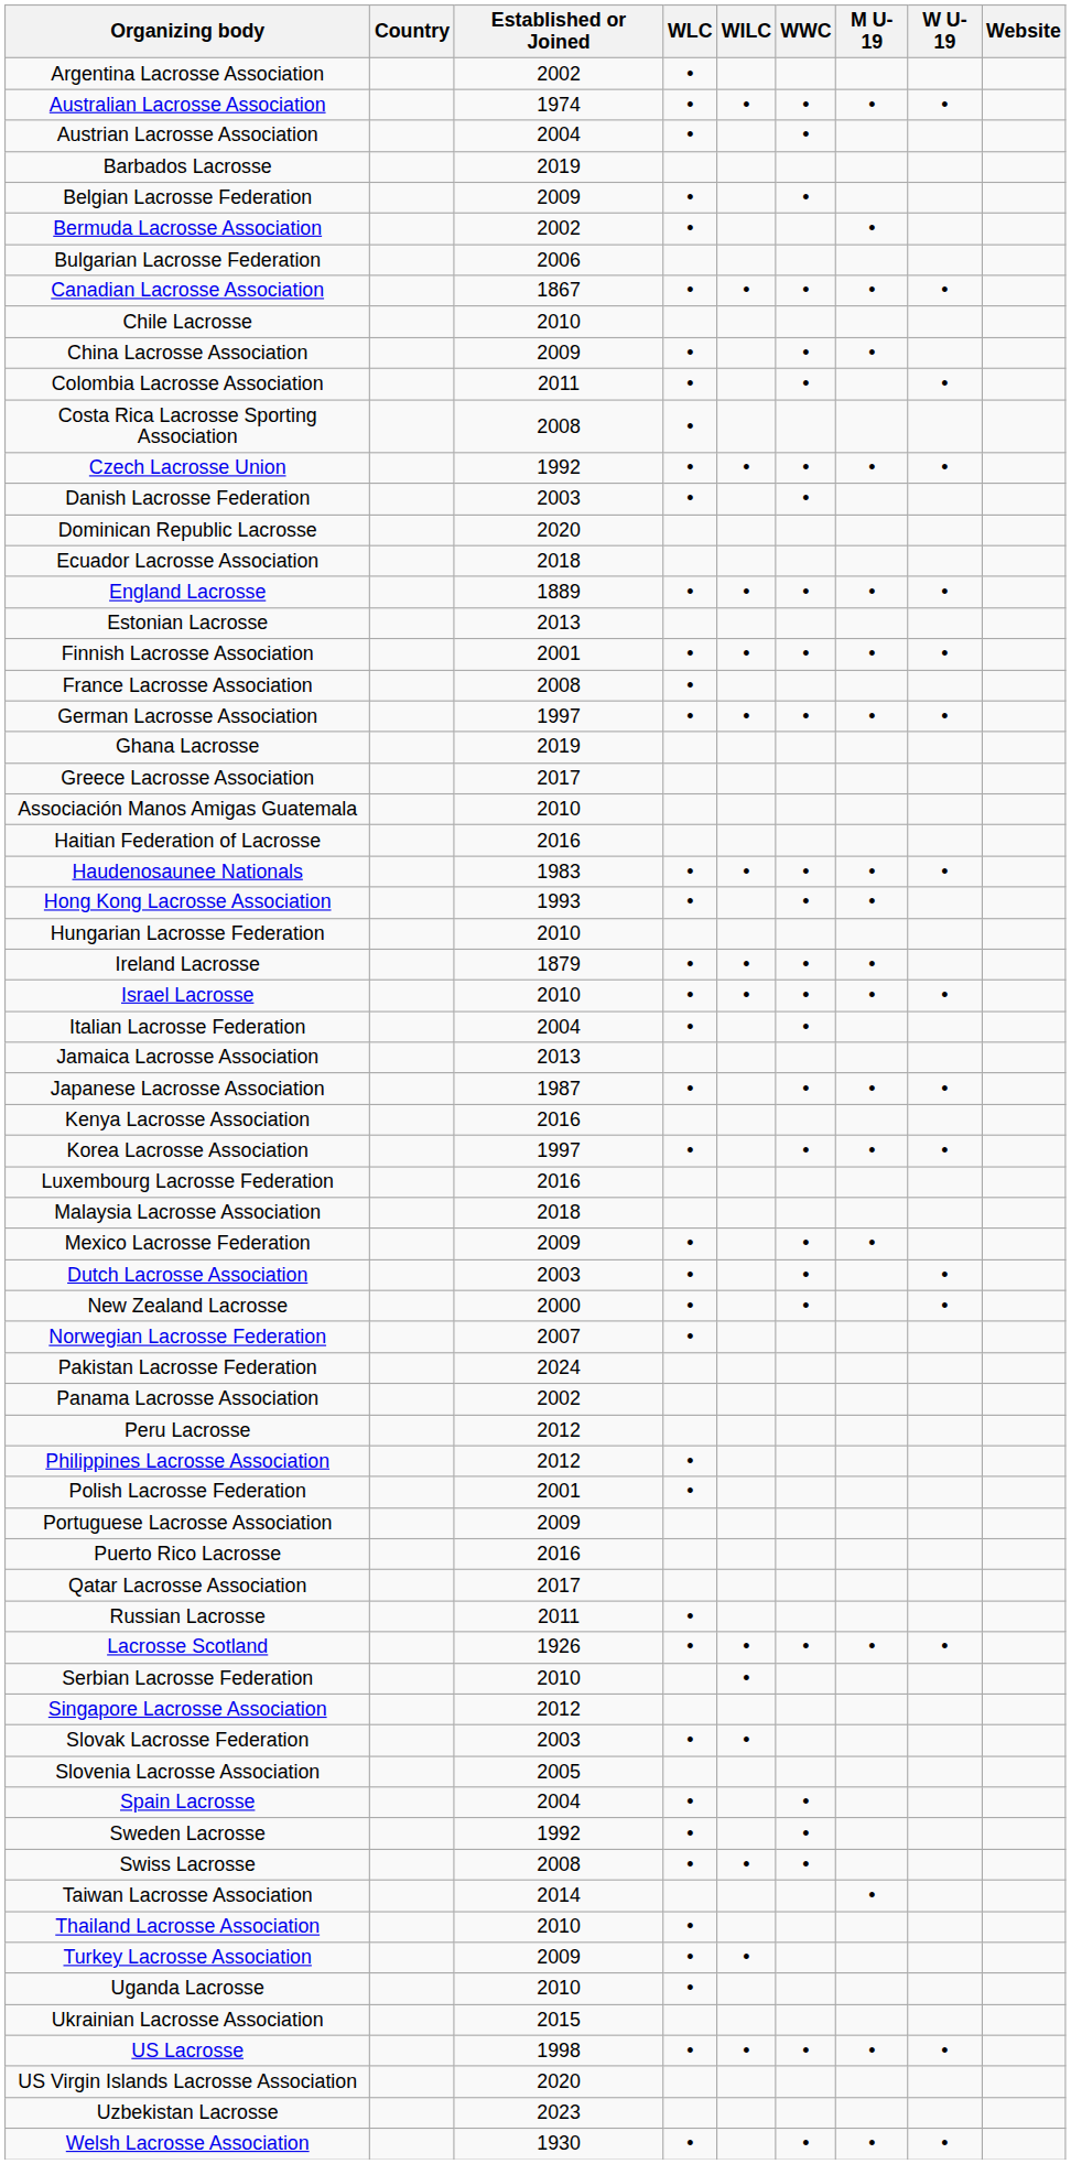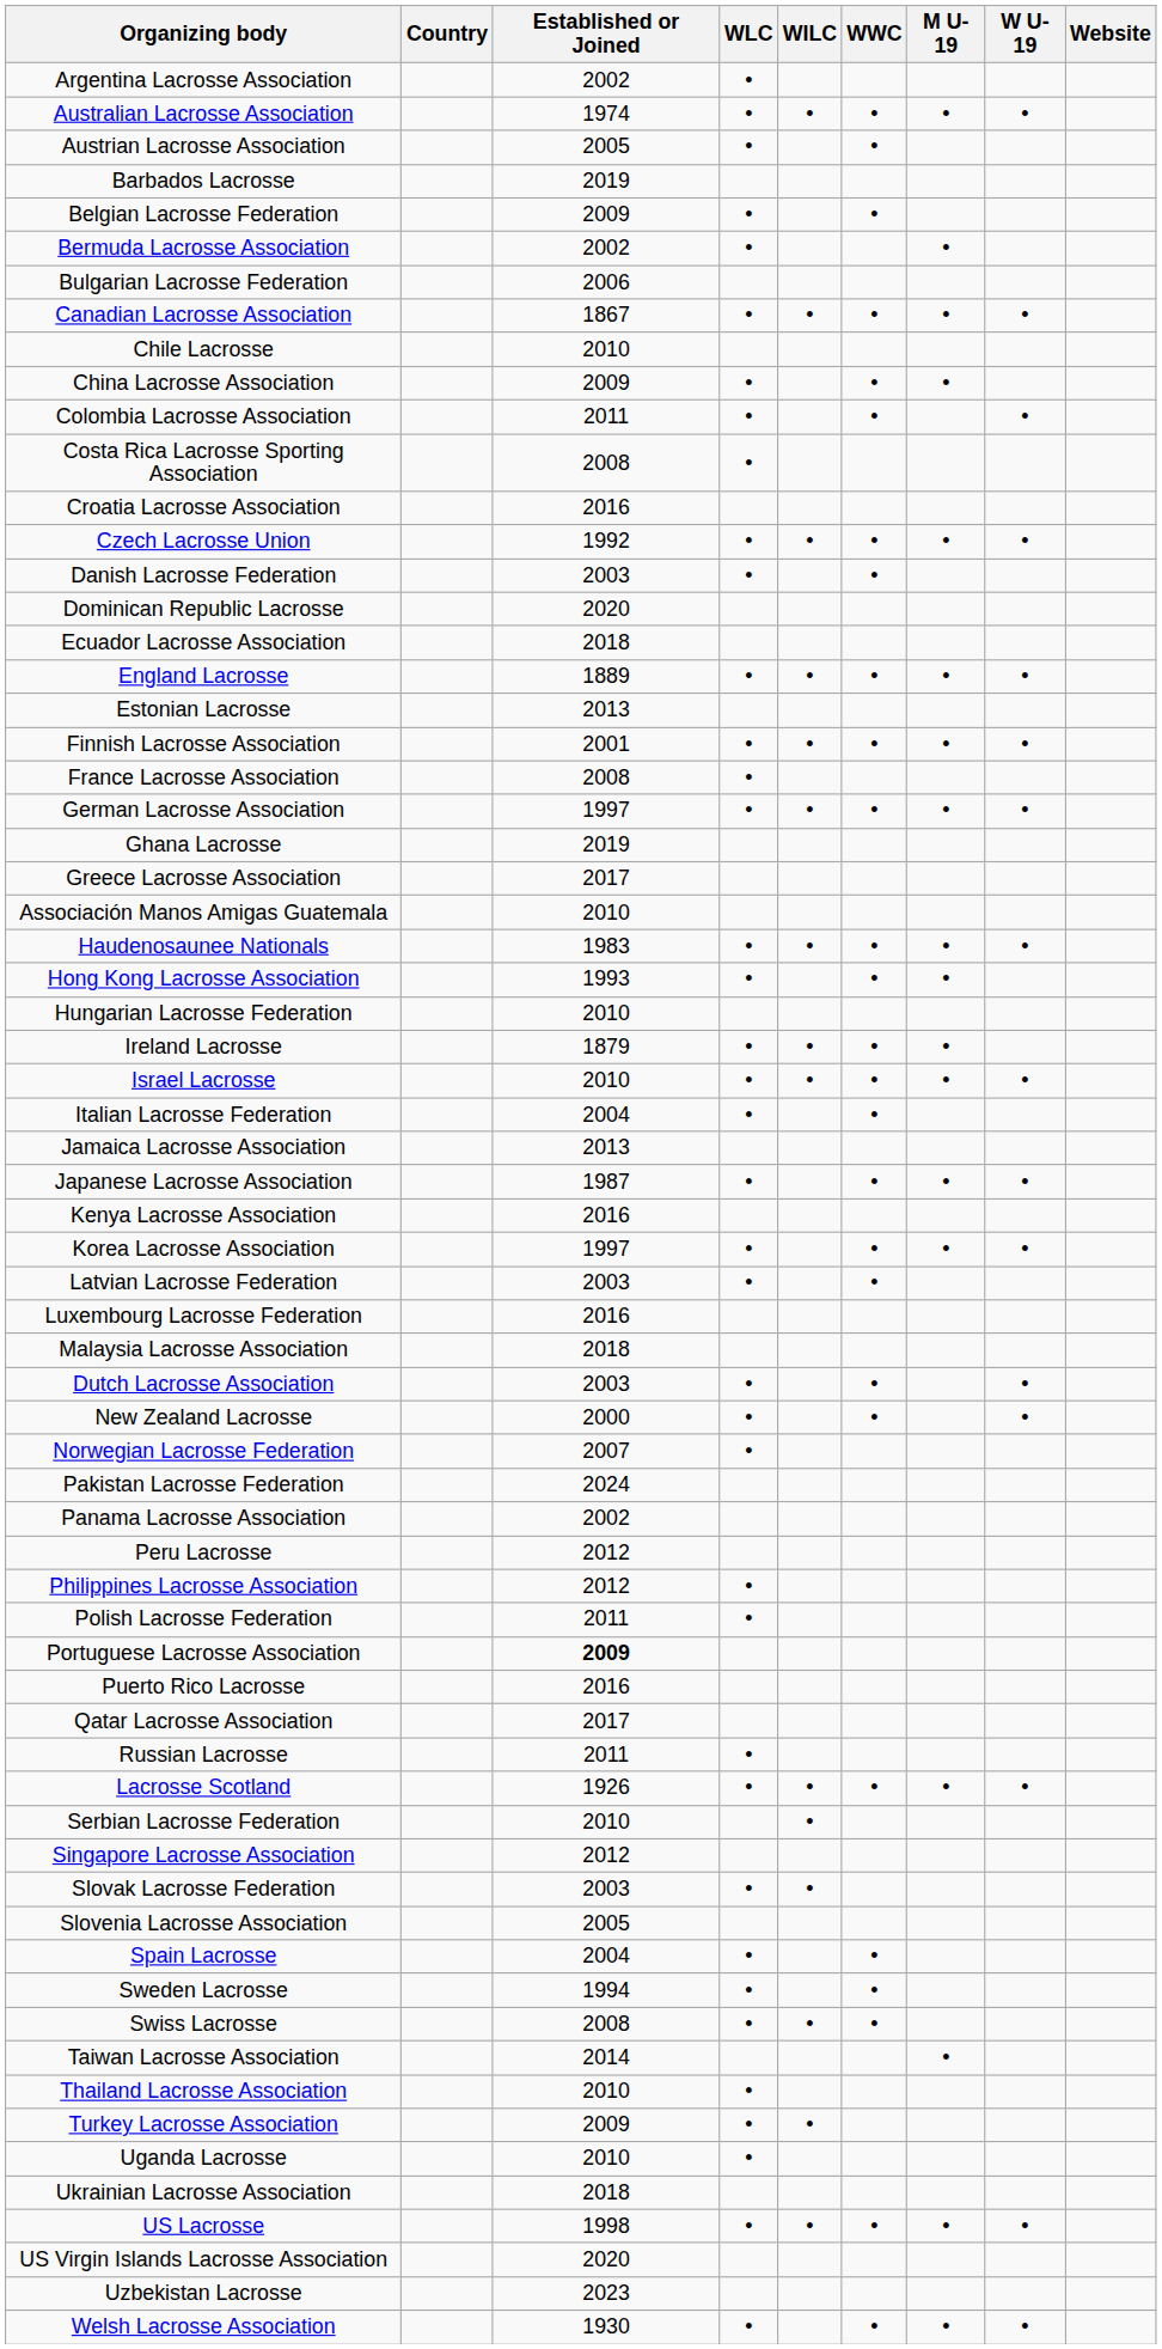 <table class="wikitable sortable" style="text-align:center">
 <tr>
 <th>Organizing body</th>
 <th class="unsortable">Country</th>
 <th>Established or Joined</th>
 <th>WLC</th>
 <th>WILC</th>
 <th>WWC</th>
 <th>M U-19</th>
 <th>W U-19</th>
 <th class="unsortable">Website</th>
 </tr>
 <tr>
 <td>Argentina Lacrosse Association</td>
 <td></td>
 <td>2002</td>
 <td>•</td>
 <td></td>
 <td></td>
 <td></td>
 <td></td>
 <td></td>
 </tr>
 <tr>
 <td><a href='#'>Australian Lacrosse Association</a></td>
 <td></td>
 <td>1974</td>
 <td>•</td>
 <td>•</td>
 <td>•</td>
 <td>•</td>
 <td>•</td>
 <td></td>
 </tr>
 <tr>
 <td>Austrian Lacrosse Association</td>
 <td></td>
-<td>2004</td>
+<td>2005</td>
 <td>•</td>
 <td></td>
 <td>•</td>
 <td></td>
 <td></td>
 <td></td>
 </tr>
 <tr>
 <td>Barbados Lacrosse</td>
 <td></td>
 <td>2019</td>
 <td></td>
 <td></td>
 <td></td>
 <td></td>
 <td></td>
 <td></td>
 </tr>
 <tr>
 <td>Belgian Lacrosse Federation</td>
 <td></td>
 <td>2009</td>
 <td>•</td>
 <td></td>
 <td>•</td>
 <td></td>
 <td></td>
 <td></td>
 </tr>
 <tr>
 <td><a href='#'>Bermuda Lacrosse Association</a></td>
 <td></td>
 <td>2002</td>
 <td>•</td>
 <td></td>
 <td></td>
 <td>•</td>
 <td></td>
 <td></td>
 </tr>
 <tr>
 <td>Bulgarian Lacrosse Federation</td>
 <td></td>
 <td>2006</td>
 <td></td>
 <td></td>
 <td></td>
 <td></td>
 <td></td>
 <td></td>
 </tr>
 <tr>
 <td><a href='#'>Canadian Lacrosse Association</a></td>
 <td></td>
 <td>1867</td>
 <td>•</td>
 <td>•</td>
 <td>•</td>
 <td>•</td>
 <td>•</td>
 <td></td>
 </tr>
 <tr>
 <td>Chile Lacrosse</td>
 <td></td>
 <td>2010</td>
 <td></td>
 <td></td>
 <td></td>
 <td></td>
 <td></td>
 <td></td>
 </tr>
 <tr>
 <td>China Lacrosse Association</td>
 <td></td>
 <td>2009</td>
 <td>•</td>
 <td></td>
 <td>•</td>
 <td>•</td>
 <td></td>
 <td></td>
 </tr>
 <tr>
 <td>Colombia Lacrosse Association</td>
 <td></td>
 <td>2011</td>
 <td>•</td>
 <td></td>
 <td>•</td>
 <td></td>
 <td>•</td>
 <td></td>
 </tr>
 <tr>
 <td>Costa Rica Lacrosse Sporting Association</td>
 <td></td>
 <td>2008</td>
 <td>•</td>
+<td></td>
+<td></td>
+<td></td>
+<td></td>
+<td></td>
+</tr>
+<tr>
+<td>Croatia Lacrosse Association</td>
+<td></td>
+<td>2016</td>
+<td></td>
 <td></td>
 <td></td>
 <td></td>
 <td></td>
 <td></td>
 </tr>
 <tr>
 <td><a href='#'>Czech Lacrosse Union</a></td>
 <td></td>
 <td>1992</td>
 <td>•</td>
 <td>•</td>
 <td>•</td>
 <td>•</td>
 <td>•</td>
 <td></td>
 </tr>
 <tr>
 <td>Danish Lacrosse Federation</td>
 <td></td>
 <td>2003</td>
 <td>•</td>
 <td></td>
 <td>•</td>
 <td></td>
 <td></td>
 <td></td>
 </tr>
 <tr>
 <td>Dominican Republic Lacrosse</td>
 <td></td>
 <td>2020</td>
 <td></td>
 <td></td>
 <td></td>
 <td></td>
 <td></td>
 <td></td>
 </tr>
 <tr>
 <td>Ecuador Lacrosse Association</td>
 <td></td>
 <td>2018</td>
 <td></td>
 <td></td>
 <td></td>
 <td></td>
 <td></td>
 <td></td>
 </tr>
 <tr>
 <td><a href='#'>England Lacrosse</a></td>
 <td></td>
 <td>1889</td>
 <td>•</td>
 <td>•</td>
 <td>•</td>
 <td>•</td>
 <td>•</td>
 <td></td>
 </tr>
 <tr>
 <td>Estonian Lacrosse</td>
 <td></td>
 <td>2013</td>
 <td></td>
 <td></td>
 <td></td>
 <td></td>
 <td></td>
 <td></td>
 </tr>
 <tr>
 <td>Finnish Lacrosse Association</td>
 <td></td>
 <td>2001</td>
 <td>•</td>
 <td>•</td>
 <td>•</td>
 <td>•</td>
 <td>•</td>
 <td></td>
 </tr>
 <tr>
 <td>France Lacrosse Association</td>
 <td></td>
 <td>2008</td>
 <td>•</td>
 <td></td>
 <td></td>
 <td></td>
 <td></td>
 <td></td>
 </tr>
 <tr>
 <td>German Lacrosse Association</td>
 <td></td>
 <td>1997</td>
 <td>•</td>
 <td>•</td>
 <td>•</td>
 <td>•</td>
 <td>•</td>
 <td></td>
 </tr>
 <tr>
 <td>Ghana Lacrosse</td>
 <td></td>
 <td>2019</td>
 <td></td>
 <td></td>
 <td></td>
 <td></td>
 <td></td>
 <td></td>
 </tr>
 <tr>
 <td>Greece Lacrosse Association</td>
 <td></td>
 <td>2017</td>
 <td></td>
 <td></td>
 <td></td>
 <td></td>
 <td></td>
 <td></td>
 </tr>
 <tr>
 <td>Associación Manos Amigas Guatemala</td>
 <td></td>
 <td>2010</td>
 <td></td>
 <td></td>
 <td></td>
 <td></td>
 <td></td>
 <td></td>
 </tr>
 <tr>
-<td>Haitian Federation of Lacrosse</td>
-<td></td>
-<td>2016</td>
-<td></td>
-<td></td>
-<td></td>
-<td></td>
-<td></td>
-<td></td>
-</tr>
-<tr>
 <td><a href='#'>Haudenosaunee Nationals</a></td>
 <td></td>
 <td>1983</td>
 <td>•</td>
 <td>•</td>
 <td>•</td>
 <td>•</td>
 <td>•</td>
 <td></td>
 </tr>
 <tr>
 <td><a href='#'>Hong Kong Lacrosse Association</a></td>
 <td></td>
 <td>1993</td>
 <td>•</td>
 <td></td>
 <td>•</td>
 <td>•</td>
 <td></td>
 <td></td>
 </tr>
 <tr>
 <td>Hungarian Lacrosse Federation</td>
 <td></td>
 <td>2010</td>
 <td></td>
 <td></td>
 <td></td>
 <td></td>
 <td></td>
 <td></td>
 </tr>
 <tr>
 <td>Ireland Lacrosse</td>
 <td></td>
 <td>1879</td>
 <td>•</td>
 <td>•</td>
 <td>•</td>
 <td>•</td>
 <td></td>
 <td></td>
 </tr>
 <tr>
 <td><a href='#'>Israel Lacrosse</a></td>
 <td></td>
 <td>2010</td>
 <td>•</td>
 <td>•</td>
 <td>•</td>
 <td>•</td>
 <td>•</td>
 <td></td>
 </tr>
 <tr>
 <td>Italian Lacrosse Federation</td>
 <td></td>
 <td>2004</td>
 <td>•</td>
 <td></td>
 <td>•</td>
 <td></td>
 <td></td>
 <td></td>
 </tr>
 <tr>
 <td>Jamaica Lacrosse Association</td>
 <td></td>
 <td>2013</td>
 <td></td>
 <td></td>
 <td></td>
 <td></td>
 <td></td>
 <td></td>
 </tr>
 <tr>
 <td>Japanese Lacrosse Association</td>
 <td></td>
 <td>1987</td>
 <td>•</td>
 <td></td>
 <td>•</td>
 <td>•</td>
 <td>•</td>
 <td></td>
 </tr>
 <tr>
 <td>Kenya Lacrosse Association</td>
 <td></td>
 <td>2016</td>
 <td></td>
 <td></td>
 <td></td>
 <td></td>
 <td></td>
 <td></td>
 </tr>
 <tr>
 <td>Korea Lacrosse Association</td>
 <td></td>
 <td>1997</td>
 <td>•</td>
 <td></td>
 <td>•</td>
 <td>•</td>
 <td>•</td>
 <td></td>
 </tr>
 <tr>
+<td>Latvian Lacrosse Federation</td>
+<td></td>
+<td>2003</td>
+<td>•</td>
+<td></td>
+<td>•</td>
+<td></td>
+<td></td>
+<td></td>
+</tr>
+<tr>
 <td>Luxembourg Lacrosse Federation</td>
 <td></td>
 <td>2016</td>
 <td></td>
 <td></td>
 <td></td>
 <td></td>
 <td></td>
 <td></td>
 </tr>
 <tr>
 <td>Malaysia Lacrosse Association</td>
 <td></td>
 <td>2018</td>
 <td></td>
 <td></td>
 <td></td>
 <td></td>
-<td></td>
-<td></td>
-</tr>
-<tr>
-<td>Mexico Lacrosse Federation</td>
-<td></td>
-<td>2009</td>
-<td>•</td>
-<td></td>
-<td>•</td>
-<td>•</td>
 <td></td>
 <td></td>
 </tr>
 <tr>
 <td><a href='#'>Dutch Lacrosse Association</a></td>
 <td></td>
 <td>2003</td>
 <td>•</td>
 <td></td>
 <td>•</td>
 <td></td>
 <td>•</td>
 <td></td>
 </tr>
 <tr>
 <td>New Zealand Lacrosse</td>
 <td></td>
 <td>2000</td>
 <td>•</td>
 <td></td>
 <td>•</td>
 <td></td>
 <td>•</td>
 <td></td>
 </tr>
 <tr>
 <td><a href='#'>Norwegian Lacrosse Federation</a></td>
 <td></td>
 <td>2007</td>
 <td>•</td>
 <td></td>
 <td></td>
 <td></td>
 <td></td>
 <td></td>
 </tr>
 <tr>
 <td>Pakistan Lacrosse Federation</td>
 <td></td>
 <td>2024</td>
 <td></td>
 <td></td>
 <td></td>
 <td></td>
 <td></td>
 <td></td>
 </tr>
 <tr>
 <td>Panama Lacrosse Association</td>
 <td></td>
 <td>2002</td>
 <td></td>
 <td></td>
 <td></td>
 <td></td>
 <td></td>
 <td></td>
 </tr>
 <tr>
 <td>Peru Lacrosse</td>
 <td></td>
 <td>2012</td>
 <td></td>
 <td></td>
 <td></td>
 <td></td>
 <td></td>
 <td></td>
 </tr>
 <tr>
 <td><a href='#'>Philippines Lacrosse Association</a></td>
 <td></td>
 <td>2012</td>
 <td>•</td>
 <td></td>
 <td></td>
 <td></td>
 <td></td>
 <td></td>
 </tr>
 <tr>
 <td>Polish Lacrosse Federation</td>
 <td></td>
-<td>2001</td>
+<td>2011</td>
 <td>•</td>
 <td></td>
 <td></td>
 <td></td>
 <td></td>
 <td></td>
 </tr>
 <tr>
 <td>Portuguese Lacrosse Association</td>
 <td></td>
-<td>2009</td>
+<td><strong>2009</strong></td>
 <td></td>
 <td></td>
 <td></td>
 <td></td>
 <td></td>
 <td></td>
 </tr>
 <tr>
 <td>Puerto Rico Lacrosse</td>
 <td></td>
 <td>2016</td>
 <td></td>
 <td></td>
 <td></td>
 <td></td>
 <td></td>
 <td></td>
 </tr>
 <tr>
 <td>Qatar Lacrosse Association</td>
 <td></td>
 <td>2017</td>
 <td></td>
 <td></td>
 <td></td>
 <td></td>
 <td></td>
 <td></td>
 </tr>
 <tr>
 <td>Russian Lacrosse</td>
 <td></td>
 <td>2011</td>
 <td>•</td>
 <td></td>
 <td></td>
 <td></td>
 <td></td>
 <td></td>
 </tr>
 <tr>
 <td><a href='#'>Lacrosse Scotland</a></td>
 <td></td>
 <td>1926</td>
 <td>•</td>
 <td>•</td>
 <td>•</td>
 <td>•</td>
 <td>•</td>
 <td></td>
 </tr>
 <tr>
 <td>Serbian Lacrosse Federation</td>
 <td></td>
 <td>2010</td>
 <td></td>
 <td>•</td>
 <td></td>
 <td></td>
 <td></td>
 <td></td>
 </tr>
 <tr>
 <td><a href='#'>Singapore Lacrosse Association</a></td>
 <td></td>
 <td>2012</td>
 <td></td>
 <td></td>
 <td></td>
 <td></td>
 <td></td>
 <td></td>
 </tr>
 <tr>
 <td>Slovak Lacrosse Federation</td>
 <td></td>
 <td>2003</td>
 <td>•</td>
 <td>•</td>
 <td></td>
 <td></td>
 <td></td>
 <td></td>
 </tr>
 <tr>
 <td>Slovenia Lacrosse Association</td>
 <td></td>
 <td>2005</td>
 <td></td>
 <td></td>
 <td></td>
 <td></td>
 <td></td>
 <td></td>
 </tr>
 <tr>
 <td><a href='#'>Spain Lacrosse</a></td>
 <td></td>
 <td>2004</td>
 <td>•</td>
 <td></td>
 <td>•</td>
 <td></td>
 <td></td>
 <td></td>
 </tr>
 <tr>
 <td>Sweden Lacrosse</td>
 <td></td>
-<td>1992</td>
+<td>1994</td>
 <td>•</td>
 <td></td>
 <td>•</td>
 <td></td>
 <td></td>
 <td></td>
 </tr>
 <tr>
 <td>Swiss Lacrosse</td>
 <td></td>
 <td>2008</td>
 <td>•</td>
 <td>•</td>
 <td>•</td>
 <td></td>
 <td></td>
 <td></td>
 </tr>
 <tr>
 <td>Taiwan Lacrosse Association</td>
 <td></td>
 <td>2014</td>
 <td></td>
 <td></td>
 <td></td>
 <td>•</td>
 <td></td>
 <td></td>
 </tr>
 <tr>
 <td><a href='#'>Thailand Lacrosse Association</a></td>
 <td></td>
 <td>2010</td>
 <td>•</td>
 <td></td>
 <td></td>
 <td></td>
 <td></td>
 <td></td>
 </tr>
 <tr>
 <td><a href='#'>Turkey Lacrosse Association</a></td>
 <td></td>
 <td>2009</td>
 <td>•</td>
 <td>•</td>
 <td></td>
 <td></td>
 <td></td>
 <td></td>
 </tr>
 <tr>
 <td>Uganda Lacrosse</td>
 <td></td>
 <td>2010</td>
 <td>•</td>
 <td></td>
 <td></td>
 <td></td>
 <td></td>
 <td></td>
 </tr>
 <tr>
 <td>Ukrainian Lacrosse Association</td>
 <td></td>
-<td>2015</td>
+<td>2018</td>
 <td></td>
 <td></td>
 <td></td>
 <td></td>
 <td></td>
 <td></td>
 </tr>
 <tr>
 <td><a href='#'>US Lacrosse</a></td>
 <td></td>
 <td>1998</td>
 <td>•</td>
 <td>•</td>
 <td>•</td>
 <td>•</td>
 <td>•</td>
 <td></td>
 </tr>
 <tr>
 <td>US Virgin Islands Lacrosse Association</td>
 <td></td>
 <td>2020</td>
 <td></td>
 <td></td>
 <td></td>
 <td></td>
 <td></td>
 <td></td>
 </tr>
 <tr>
 <td>Uzbekistan Lacrosse</td>
 <td></td>
 <td>2023</td>
 <td></td>
 <td></td>
 <td></td>
 <td></td>
 <td></td>
 <td></td>
 </tr>
 <tr>
 <td><a href='#'>Welsh Lacrosse Association</a></td>
 <td></td>
 <td>1930</td>
 <td>•</td>
 <td></td>
 <td>•</td>
 <td>•</td>
 <td>•</td>
 <td></td>
 </tr>
 <tr>
 </tr>
 </table>
